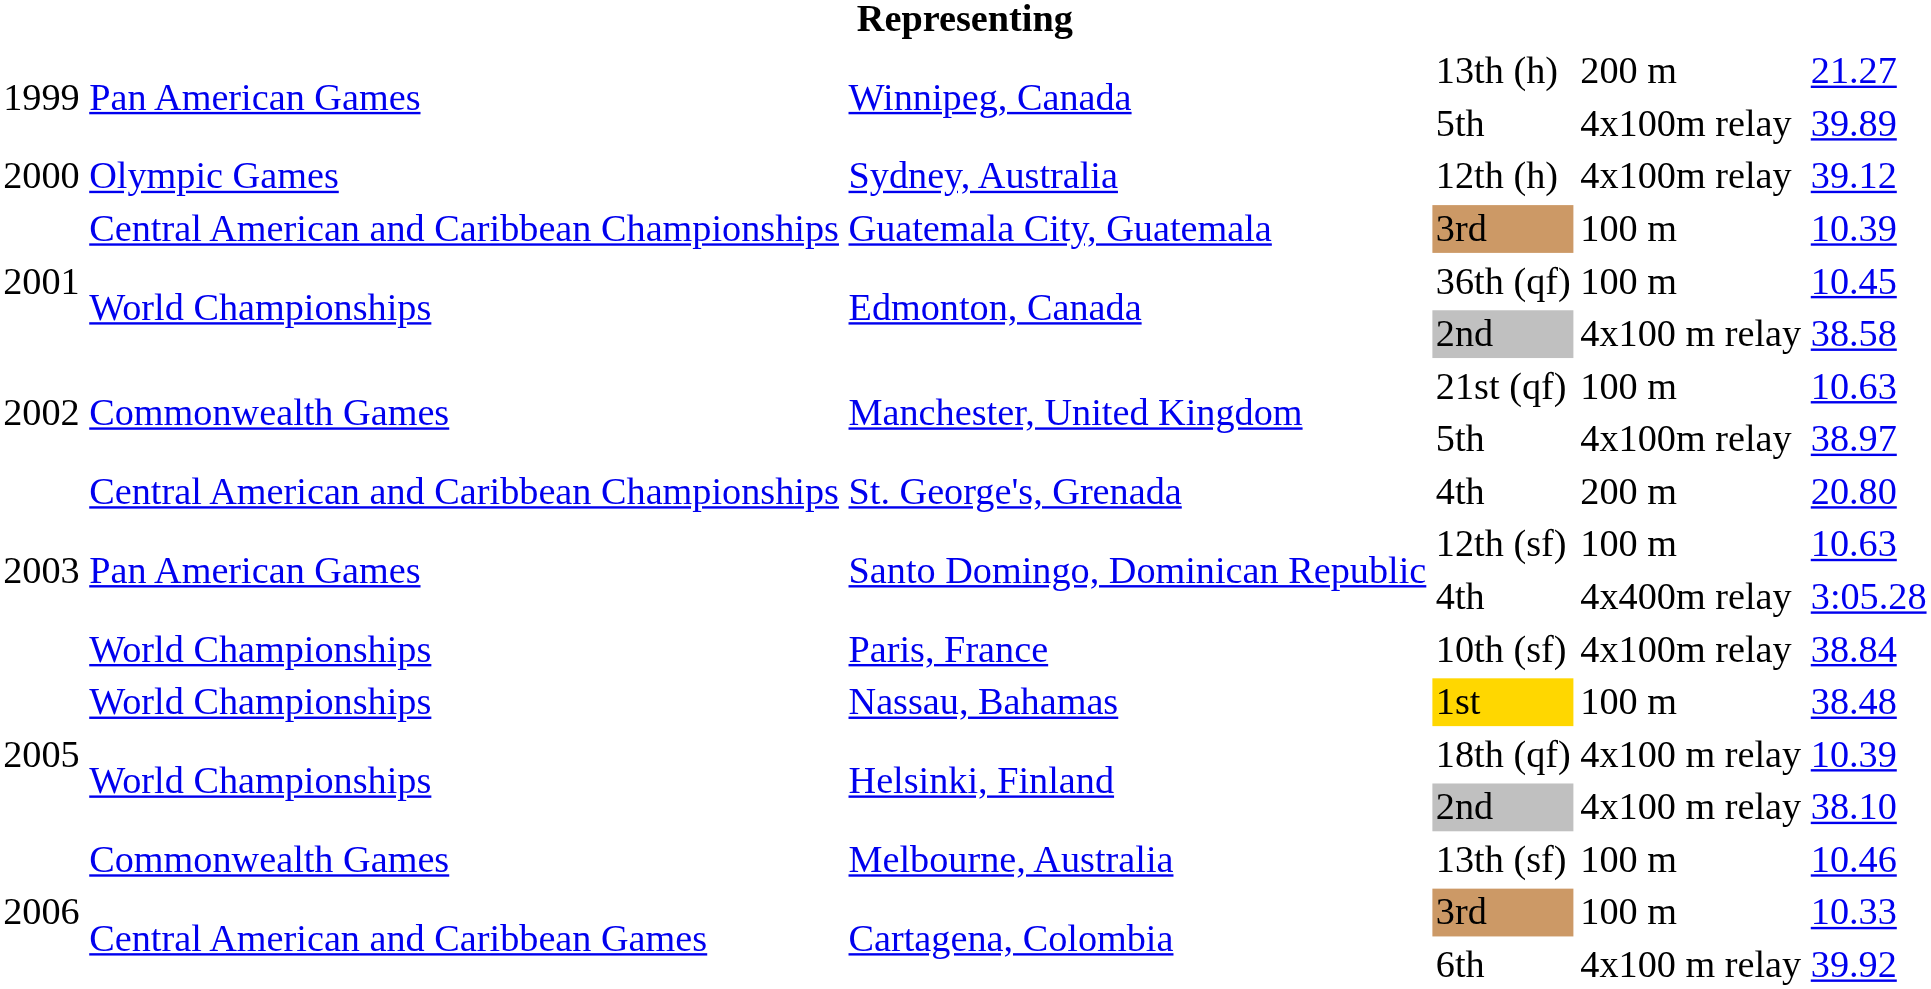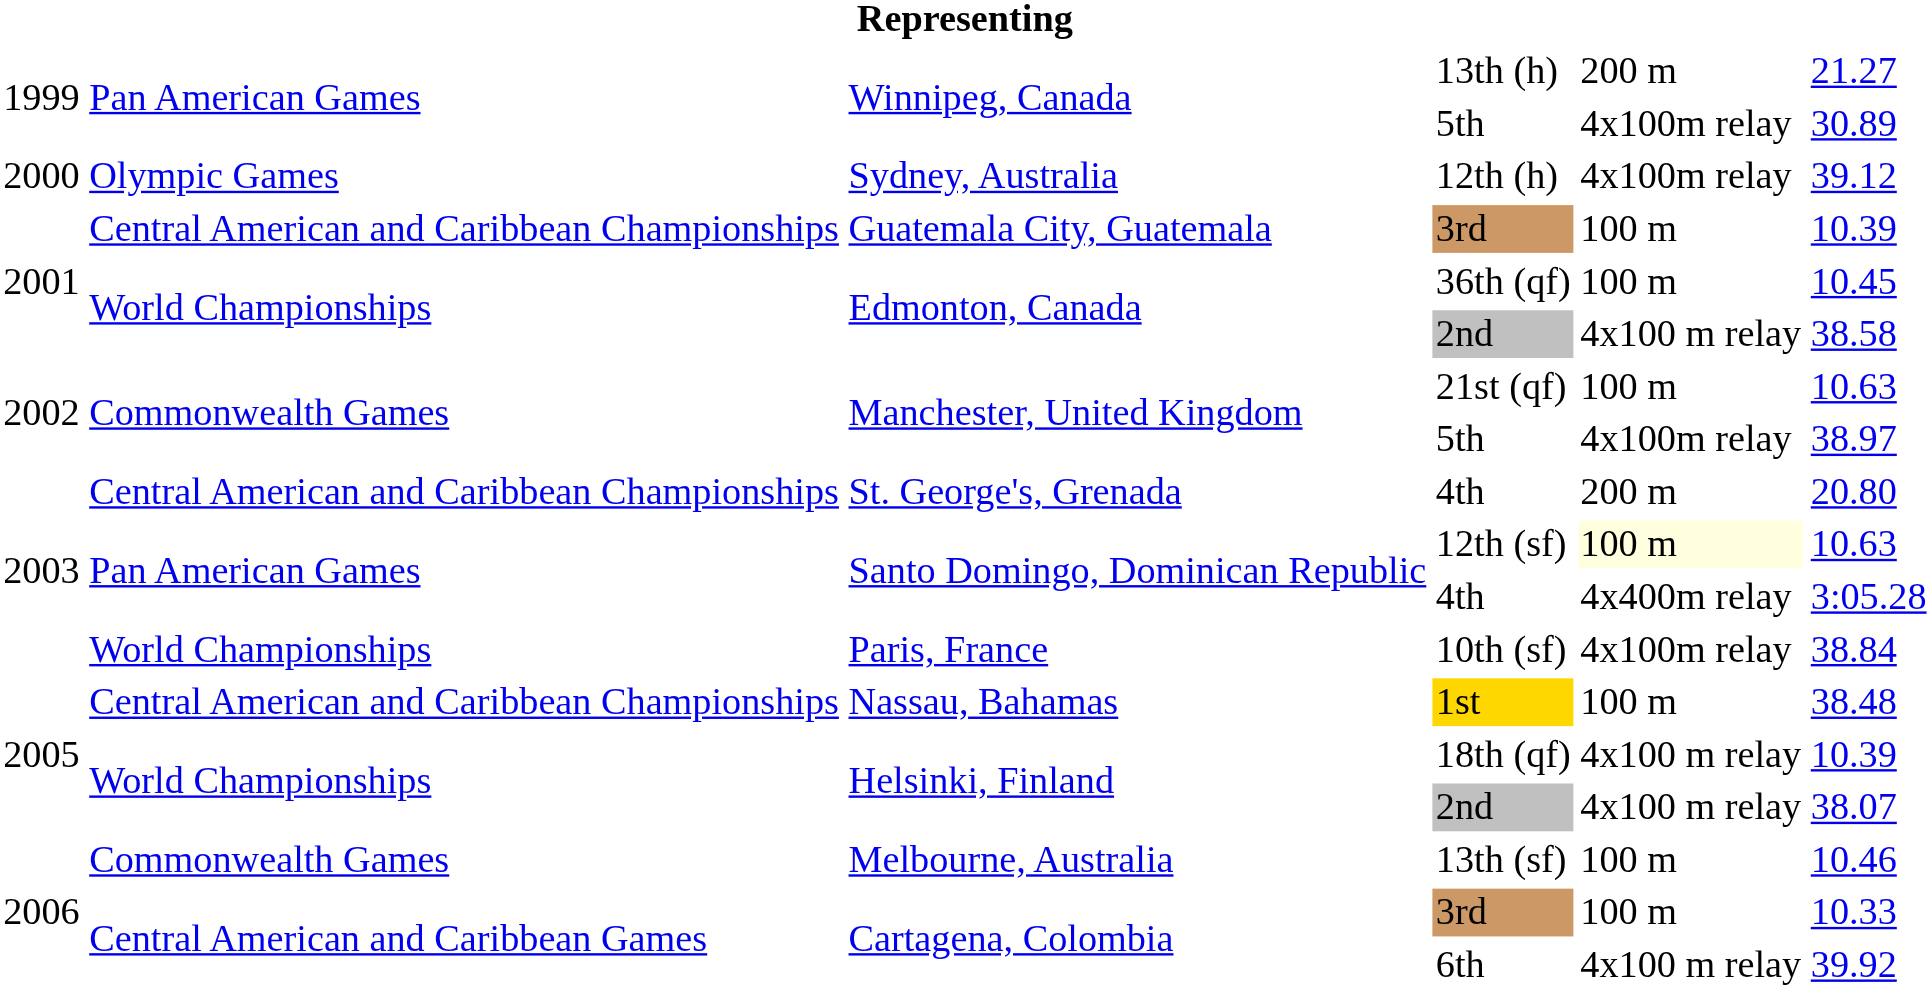 <table>
 <tr>
 <th colspan="6">Representing </th>
 </tr>
 <tr>
 <td rowspan=2>1999</td>
 <td rowspan=2><a href='#'>Pan American Games</a></td>
 <td rowspan=2><a href='#'>Winnipeg, Canada</a></td>
 <td>13th (h)</td>
 <td>200 m</td>
 <td><a href='#'>21.27</a></td>
 </tr>
 <tr>
 <td>5th</td>
 <td>4x100m relay</td>
-<td><a href='#'>39.89</a></td>
+<td><a href='#'>30.89</a></td>
 </tr>
 <tr>
 <td>2000</td>
 <td><a href='#'>Olympic Games</a></td>
 <td><a href='#'>Sydney, Australia</a></td>
 <td>12th (h)</td>
 <td>4x100m relay</td>
 <td><a href='#'>39.12</a></td>
 </tr>
 <tr>
 <td rowspan=3>2001</td>
 <td><a href='#'>Central American and Caribbean Championships</a></td>
 <td><a href='#'>Guatemala City, Guatemala</a></td>
 <td bgcolor="cc9966">3rd</td>
 <td>100 m</td>
 <td><a href='#'>10.39</a></td>
 </tr>
 <tr>
 <td rowspan=2><a href='#'>World Championships</a></td>
 <td rowspan=2><a href='#'>Edmonton, Canada</a></td>
 <td>36th (qf)</td>
 <td>100 m</td>
 <td><a href='#'>10.45</a></td>
 </tr>
 <tr>
 <td bgcolor="silver">2nd</td>
 <td>4x100 m relay</td>
 <td><a href='#'>38.58</a></td>
 </tr>
 <tr>
 <td rowspan=2>2002</td>
 <td rowspan=2><a href='#'>Commonwealth Games</a></td>
 <td rowspan=2><a href='#'>Manchester, United Kingdom</a></td>
 <td>21st (qf)</td>
 <td>100 m</td>
 <td><a href='#'>10.63</a></td>
 </tr>
 <tr>
 <td>5th</td>
 <td>4x100m relay</td>
 <td><a href='#'>38.97</a></td>
 </tr>
 <tr>
 <td rowspan=4>2003</td>
 <td><a href='#'>Central American and Caribbean Championships</a></td>
 <td><a href='#'>St. George's, Grenada</a></td>
 <td>4th</td>
 <td>200 m</td>
 <td><a href='#'>20.80</a></td>
 </tr>
 <tr>
 <td rowspan=2><a href='#'>Pan American Games</a></td>
 <td rowspan=2><a href='#'>Santo Domingo, Dominican Republic</a></td>
 <td>12th (sf)</td>
-<td>100 m</td>
+<td style="background: lightyellow;">100 m</td>
 <td><a href='#'>10.63</a></td>
 </tr>
 <tr>
 <td>4th</td>
 <td>4x400m relay</td>
 <td><a href='#'>3:05.28</a></td>
 </tr>
 <tr>
 <td><a href='#'>World Championships</a></td>
 <td><a href='#'>Paris, France</a></td>
 <td>10th (sf)</td>
 <td>4x100m relay</td>
 <td><a href='#'>38.84</a></td>
 </tr>
 <tr>
 <td rowspan=3>2005</td>
-<td><a href='#'>World Championships</a></td>
+<td><a href='#'>Central American and Caribbean Championships</a></td>
 <td><a href='#'>Nassau, Bahamas</a></td>
 <td bgcolor="gold">1st</td>
 <td>100 m</td>
 <td><a href='#'>38.48</a></td>
 </tr>
 <tr>
 <td rowspan=2><a href='#'>World Championships</a></td>
 <td rowspan=2><a href='#'>Helsinki, Finland</a></td>
 <td>18th (qf)</td>
 <td>4x100 m relay</td>
 <td><a href='#'>10.39</a></td>
 </tr>
 <tr>
 <td bgcolor="silver">2nd</td>
 <td>4x100 m relay</td>
-<td><a href='#'>38.10</a></td>
+<td><a href='#'>38.07</a></td>
 </tr>
 <tr>
 <td rowspan=3>2006</td>
 <td><a href='#'>Commonwealth Games</a></td>
 <td><a href='#'>Melbourne, Australia</a></td>
 <td>13th (sf)</td>
 <td>100 m</td>
 <td><a href='#'>10.46</a></td>
 </tr>
 <tr>
 <td rowspan=2><a href='#'>Central American and Caribbean Games</a></td>
 <td rowspan=2><a href='#'>Cartagena, Colombia</a></td>
 <td bgcolor="cc9966">3rd</td>
 <td>100 m</td>
 <td><a href='#'>10.33</a></td>
 </tr>
 <tr>
 <td>6th</td>
 <td>4x100 m relay</td>
 <td><a href='#'>39.92</a></td>
 </tr>
 </table>
